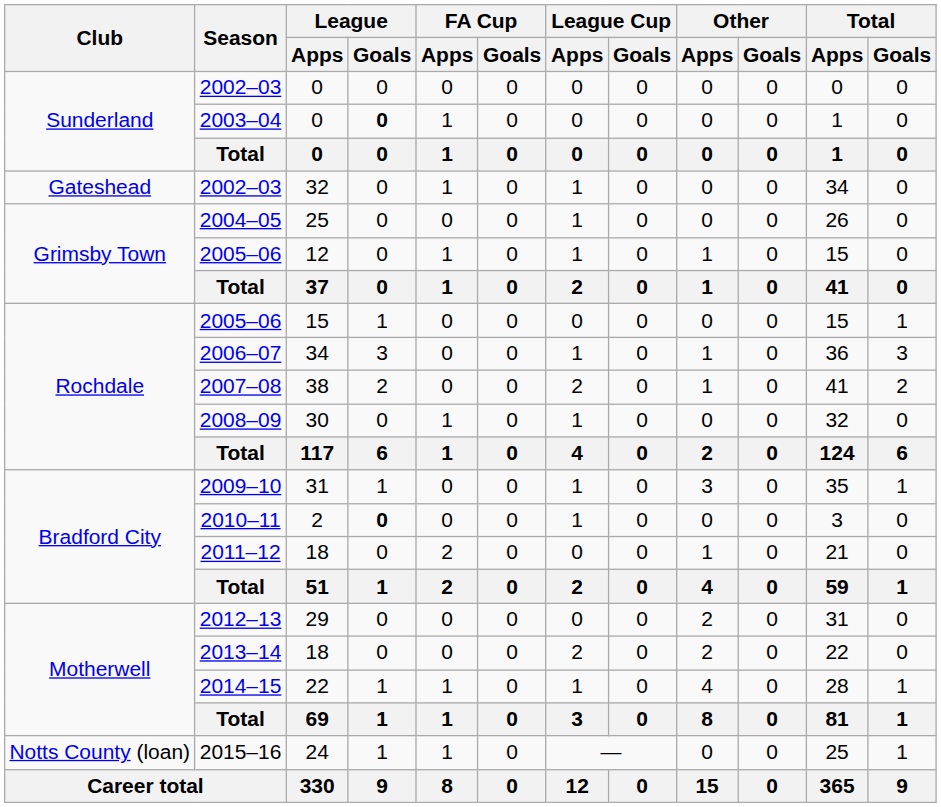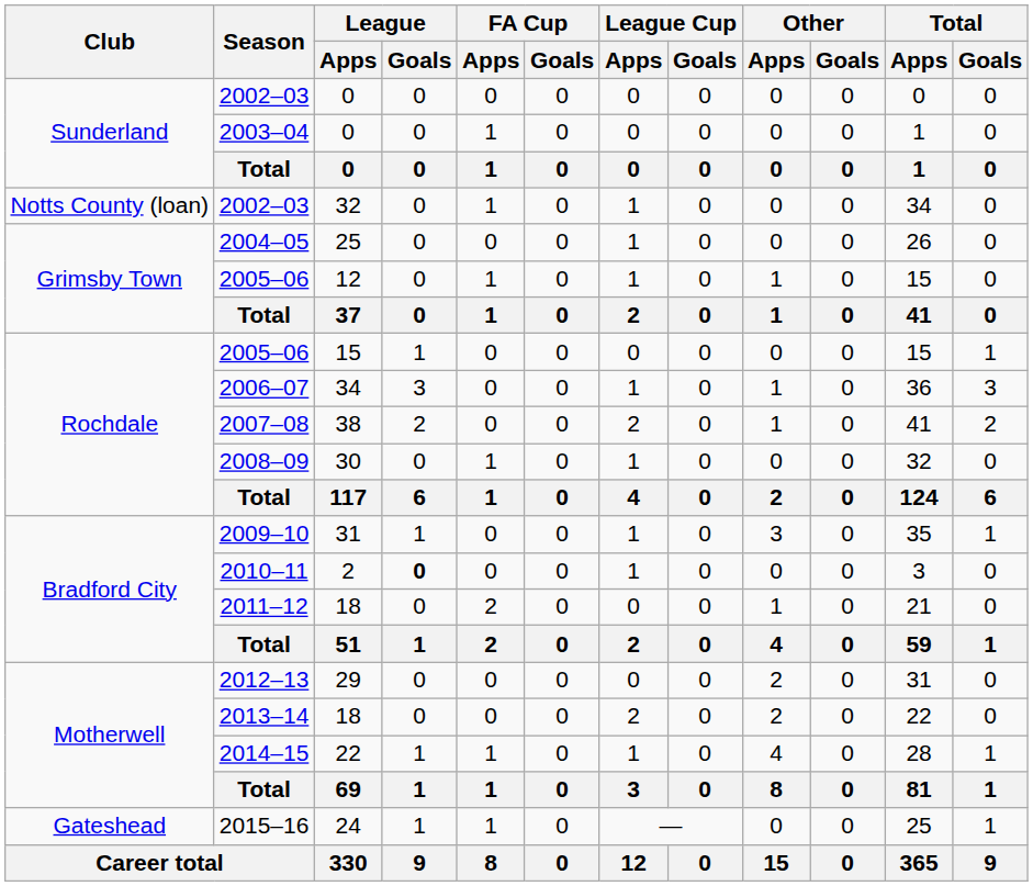 <table class="wikitable" style="text-align:center">
 <tr>
 <th rowspan="2">Club</th>
 <th rowspan="2">Season</th>
 <th colspan="2">League</th>
 <th colspan="2">FA Cup</th>
 <th colspan="2">League Cup</th>
 <th colspan="2">Other</th>
 <th colspan="2">Total</th>
 </tr>
 <tr>
 <th>Apps</th>
 <th>Goals</th>
 <th>Apps</th>
 <th>Goals</th>
 <th>Apps</th>
 <th>Goals</th>
 <th>Apps</th>
 <th>Goals</th>
 <th>Apps</th>
 <th>Goals</th>
 </tr>
 <tr>
 <td rowspan="3"><a href='#'>Sunderland</a></td>
 <td><a href='#'>2002–03</a></td>
 <td>0</td>
 <td>0</td>
 <td>0</td>
 <td>0</td>
 <td>0</td>
 <td>0</td>
 <td>0</td>
 <td>0</td>
 <td>0</td>
 <td>0</td>
 </tr>
 <tr>
 <td><a href='#'>2003–04</a></td>
 <td>0</td>
-<td><strong>0</strong></td>
+<td>0</td>
 <td>1</td>
 <td>0</td>
 <td>0</td>
 <td>0</td>
 <td>0</td>
 <td>0</td>
 <td>1</td>
 <td>0</td>
 </tr>
 <tr>
 <th>Total</th>
 <th>0</th>
 <th>0</th>
 <th>1</th>
 <th>0</th>
 <th>0</th>
 <th>0</th>
 <th>0</th>
 <th>0</th>
 <th>1</th>
 <th>0</th>
 </tr>
 <tr>
-<td><a href='#'>Gateshead</a></td>
+<td><a href='#'>Notts County</a> (loan)</td>
 <td><a href='#'>2002–03</a></td>
 <td>32</td>
 <td>0</td>
 <td>1</td>
 <td>0</td>
 <td>1</td>
 <td>0</td>
 <td>0</td>
 <td>0</td>
 <td>34</td>
 <td>0</td>
 </tr>
 <tr>
 <td rowspan="3"><a href='#'>Grimsby Town</a></td>
 <td><a href='#'>2004–05</a></td>
 <td>25</td>
 <td>0</td>
 <td>0</td>
 <td>0</td>
 <td>1</td>
 <td>0</td>
 <td>0</td>
 <td>0</td>
 <td>26</td>
 <td>0</td>
 </tr>
 <tr>
 <td><a href='#'>2005–06</a></td>
 <td>12</td>
 <td>0</td>
 <td>1</td>
 <td>0</td>
 <td>1</td>
 <td>0</td>
 <td>1</td>
 <td>0</td>
 <td>15</td>
 <td>0</td>
 </tr>
 <tr>
 <th>Total</th>
 <th>37</th>
 <th>0</th>
 <th>1</th>
 <th>0</th>
 <th>2</th>
 <th>0</th>
 <th>1</th>
 <th>0</th>
 <th>41</th>
 <th>0</th>
 </tr>
 <tr>
 <td rowspan="5"><a href='#'>Rochdale</a></td>
 <td><a href='#'>2005–06</a></td>
 <td>15</td>
 <td>1</td>
 <td>0</td>
 <td>0</td>
 <td>0</td>
 <td>0</td>
 <td>0</td>
 <td>0</td>
 <td>15</td>
 <td>1</td>
 </tr>
 <tr>
 <td><a href='#'>2006–07</a></td>
 <td>34</td>
 <td>3</td>
 <td>0</td>
 <td>0</td>
 <td>1</td>
 <td>0</td>
 <td>1</td>
 <td>0</td>
 <td>36</td>
 <td>3</td>
 </tr>
 <tr>
 <td><a href='#'>2007–08</a></td>
 <td>38</td>
 <td>2</td>
 <td>0</td>
 <td>0</td>
 <td>2</td>
 <td>0</td>
 <td>1</td>
 <td>0</td>
 <td>41</td>
 <td>2</td>
 </tr>
 <tr>
 <td><a href='#'>2008–09</a></td>
 <td>30</td>
 <td>0</td>
 <td>1</td>
 <td>0</td>
 <td>1</td>
 <td>0</td>
 <td>0</td>
 <td>0</td>
 <td>32</td>
 <td>0</td>
 </tr>
 <tr>
 <th>Total</th>
 <th>117</th>
 <th>6</th>
 <th>1</th>
 <th>0</th>
 <th>4</th>
 <th>0</th>
 <th>2</th>
 <th>0</th>
 <th>124</th>
 <th>6</th>
 </tr>
 <tr>
 <td rowspan="4"><a href='#'>Bradford City</a></td>
 <td><a href='#'>2009–10</a></td>
 <td>31</td>
 <td>1</td>
 <td>0</td>
 <td>0</td>
 <td>1</td>
 <td>0</td>
 <td>3</td>
 <td>0</td>
 <td>35</td>
 <td>1</td>
 </tr>
 <tr>
 <td><a href='#'>2010–11</a></td>
 <td>2</td>
 <td><strong>0</strong></td>
 <td>0</td>
 <td>0</td>
 <td>1</td>
 <td>0</td>
 <td>0</td>
 <td>0</td>
 <td>3</td>
 <td>0</td>
 </tr>
 <tr>
 <td><a href='#'>2011–12</a></td>
 <td>18</td>
 <td>0</td>
 <td>2</td>
 <td>0</td>
 <td>0</td>
 <td>0</td>
 <td>1</td>
 <td>0</td>
 <td>21</td>
 <td>0</td>
 </tr>
 <tr>
 <th>Total</th>
 <th>51</th>
 <th>1</th>
 <th>2</th>
 <th>0</th>
 <th>2</th>
 <th>0</th>
 <th>4</th>
 <th>0</th>
 <th>59</th>
 <th>1</th>
 </tr>
 <tr>
 <td rowspan="4"><a href='#'>Motherwell</a></td>
 <td><a href='#'>2012–13</a></td>
 <td>29</td>
 <td>0</td>
 <td>0</td>
 <td>0</td>
 <td>0</td>
 <td>0</td>
 <td>2</td>
 <td>0</td>
 <td>31</td>
 <td>0</td>
 </tr>
 <tr>
 <td><a href='#'>2013–14</a></td>
 <td>18</td>
 <td>0</td>
 <td>0</td>
 <td>0</td>
 <td>2</td>
 <td>0</td>
 <td>2</td>
 <td>0</td>
 <td>22</td>
 <td>0</td>
 </tr>
 <tr>
 <td><a href='#'>2014–15</a></td>
 <td>22</td>
 <td>1</td>
 <td>1</td>
 <td>0</td>
 <td>1</td>
 <td>0</td>
 <td>4</td>
 <td>0</td>
 <td>28</td>
 <td>1</td>
 </tr>
 <tr>
 <th>Total</th>
 <th>69</th>
 <th>1</th>
 <th>1</th>
 <th>0</th>
 <th>3</th>
 <th>0</th>
 <th>8</th>
 <th>0</th>
 <th>81</th>
 <th>1</th>
 </tr>
 <tr>
-<td><a href='#'>Notts County</a> (loan)</td>
+<td><a href='#'>Gateshead</a></td>
 <td>2015–16</td>
 <td>24</td>
 <td>1</td>
 <td>1</td>
 <td>0</td>
 <td colspan="2">—</td>
 <td>0</td>
 <td>0</td>
 <td>25</td>
 <td>1</td>
 </tr>
 <tr>
 <th colspan="2">Career total</th>
 <th>330</th>
 <th>9</th>
 <th>8</th>
 <th>0</th>
 <th>12</th>
 <th>0</th>
 <th>15</th>
 <th>0</th>
 <th>365</th>
 <th>9</th>
 </tr>
 </table>
